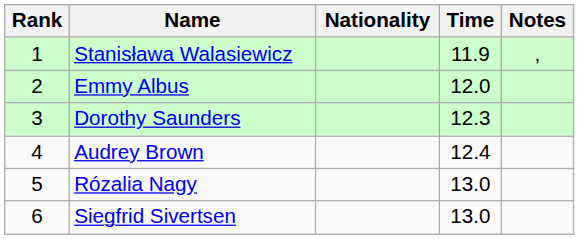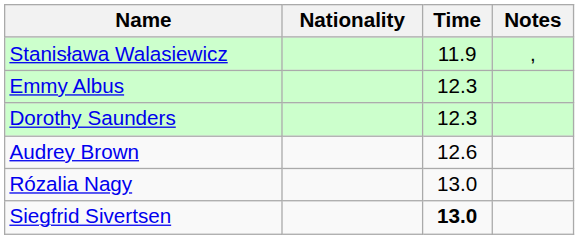 <table class="wikitable sortable" style="text-align:center;width: 50%">
 <tr>
-<th>Rank</th>
 <th>Name</th>
 <th>Nationality</th>
 <th>Time</th>
 <th>Notes</th>
 </tr>
 <tr bgcolor=ccffcc>
-<td>1</td>
 <td align=left><a href='#'>Stanisława Walasiewicz</a></td>
 <td align=left></td>
 <td>11.9</td>
 <td>, </td>
 </tr>
 <tr bgcolor=ccffcc>
-<td>2</td>
 <td align=left><a href='#'>Emmy Albus</a></td>
 <td align=left></td>
-<td>12.0</td>
+<td>12.3</td>
 <td></td>
 </tr>
 <tr bgcolor=ccffcc>
-<td>3</td>
 <td align=left><a href='#'>Dorothy Saunders</a></td>
 <td align=left></td>
 <td>12.3</td>
 <td></td>
 </tr>
 <tr>
-<td>4</td>
 <td align=left><a href='#'>Audrey Brown</a></td>
 <td align=left></td>
-<td>12.4</td>
+<td>12.6</td>
 <td></td>
 </tr>
 <tr>
-<td>5</td>
 <td align=left><a href='#'>Rózalia Nagy</a></td>
 <td align=left></td>
 <td>13.0</td>
 <td></td>
 </tr>
 <tr>
-<td>6</td>
 <td align=left><a href='#'>Siegfrid Sivertsen</a></td>
 <td align=left></td>
-<td>13.0</td>
+<td><strong>13.0</strong></td>
 <td></td>
 </tr>
 </table>
